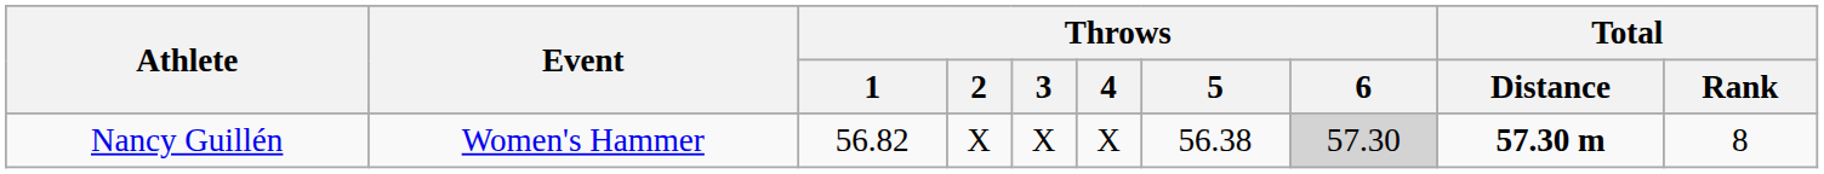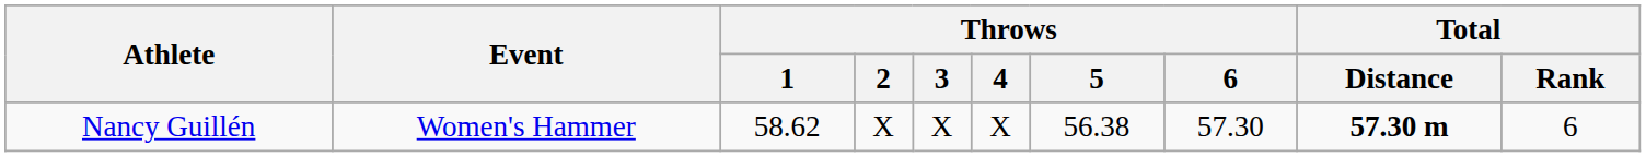 <table class="wikitable" style="font-size:95%; text-align:center;" width="95%">
 <tr>
 <th rowspan="2">Athlete</th>
 <th rowspan="2">Event</th>
 <th colspan="6">Throws</th>
 <th colspan="2">Total</th>
 </tr>
 <tr>
 <th>1</th>
 <th>2</th>
 <th>3</th>
 <th>4</th>
 <th>5</th>
 <th>6</th>
 <th>Distance</th>
 <th>Rank</th>
 </tr>
 <tr>
 <td width=20%><a href='#'>Nancy Guillén</a></td>
 <td><a href='#'>Women's Hammer</a></td>
-<td>56.82</td>
+<td>58.62</td>
 <td>X</td>
 <td>X</td>
 <td>X</td>
 <td>56.38</td>
-<td style="background: lightgrey;">57.30</td>
+<td>57.30</td>
 <td><strong>57.30 m</strong></td>
-<td>8</td>
+<td>6</td>
 </tr>
 </table>
